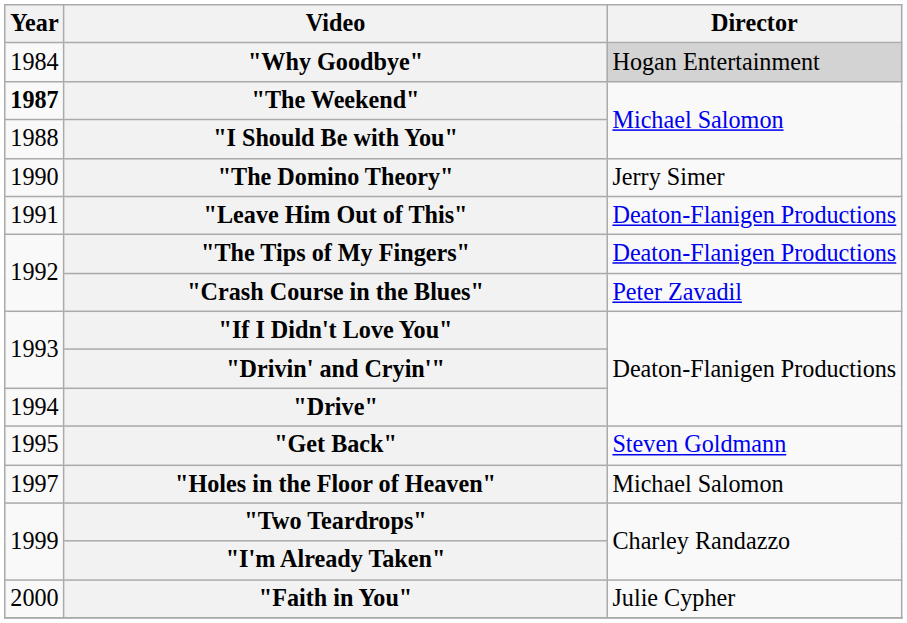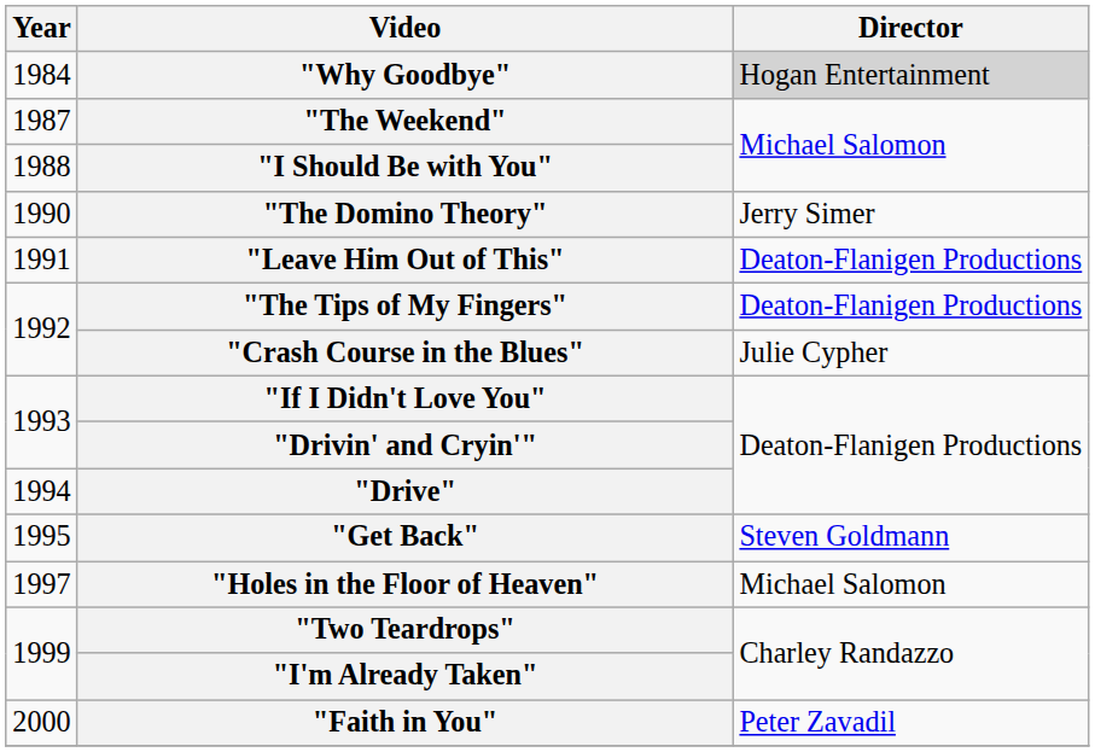 <table class="wikitable plainrowheaders">
 <tr>
 <th>Year</th>
 <th style="width:22em;">Video</th>
 <th>Director</th>
 </tr>
 <tr>
 <td>1984</td>
 <th scope="row">"Why Goodbye"</th>
 <td style="background: lightgrey;">Hogan Entertainment</td>
 </tr>
 <tr>
-<td><strong>1987</strong></td>
+<td>1987</td>
 <th scope="row">"The Weekend"</th>
 <td rowspan="2"><a href='#'>Michael Salomon</a></td>
 </tr>
 <tr>
 <td>1988</td>
 <th scope="row">"I Should Be with You"</th>
 </tr>
 <tr>
 <td>1990</td>
 <th scope="row">"The Domino Theory"</th>
 <td>Jerry Simer</td>
 </tr>
 <tr>
 <td>1991</td>
 <th scope="row">"Leave Him Out of This"</th>
 <td><a href='#'>Deaton-Flanigen Productions</a></td>
 </tr>
 <tr>
 <td rowspan="2">1992</td>
 <th scope="row">"The Tips of My Fingers"</th>
 <td><a href='#'>Deaton-Flanigen Productions</a></td>
 </tr>
 <tr>
 <th scope="row">"Crash Course in the Blues"</th>
-<td><a href='#'>Peter Zavadil</a></td>
+<td>Julie Cypher</td>
 </tr>
 <tr>
 <td rowspan="2">1993</td>
 <th scope="row">"If I Didn't Love You"</th>
 <td rowspan="3">Deaton-Flanigen Productions</td>
 </tr>
 <tr>
 <th scope="row">"Drivin' and Cryin'"</th>
 </tr>
 <tr>
 <td>1994</td>
 <th scope="row">"Drive"</th>
 </tr>
 <tr>
 <td>1995</td>
 <th scope="row">"Get Back"</th>
 <td><a href='#'>Steven Goldmann</a></td>
 </tr>
 <tr>
 <td>1997</td>
 <th scope="row">"Holes in the Floor of Heaven"</th>
 <td>Michael Salomon</td>
 </tr>
 <tr>
 <td rowspan="2">1999</td>
 <th scope="row">"Two Teardrops"</th>
 <td rowspan="2">Charley Randazzo</td>
 </tr>
 <tr>
 <th scope="row">"I'm Already Taken"</th>
 </tr>
 <tr>
 <td>2000</td>
 <th scope="row">"Faith in You"</th>
-<td>Julie Cypher</td>
+<td><a href='#'>Peter Zavadil</a></td>
 </tr>
 <tr>
 </tr>
 </table>
